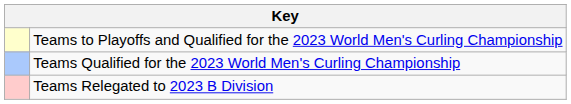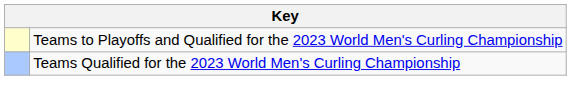 <table class="wikitable" style="text-align: center;">
 <tr>
 <th colspan=2>Key</th>
 </tr>
 <tr>
 <td style="background:#ffffcc; width:20px;"></td>
 <td align=left>Teams to Playoffs and Qualified for the <a href='#'>2023 World Men's Curling Championship</a></td>
 </tr>
 <tr>
 <td style="background:#aac9fc; width:20px;"></td>
 <td align=left>Teams Qualified for the <a href='#'>2023 World Men's Curling Championship</a></td>
 </tr>
-<tr>
-<td style="background:#ffcccc; width:20px;"></td>
-<td align=left>Teams Relegated to <a href='#'>2023 B Division</a></td>
-</tr>
 </table>
